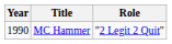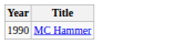 <table class="wikitable sortable">
 <tr>
 <th>Year</th>
 <th>Title</th>
-<th>Role</th>
 </tr>
 <tr>
 <td>1990</td>
 <td><a href='#'>MC Hammer</a></td>
-<td>"<a href='#'>2 Legit 2 Quit</a>"</td>
 </tr>
 </table>
